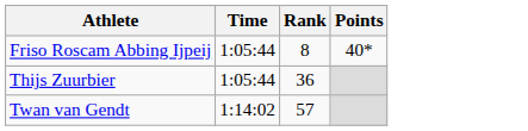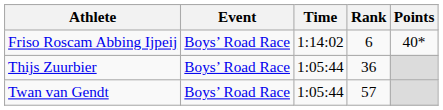 <table class="wikitable" border="1" style="font-size:90%">
 <tr>
 <th>Athlete</th>
+<th>Event</th>
 <th>Time</th>
 <th>Rank</th>
 <th>Points</th>
 </tr>
 <tr>
 <td><a href='#'>Friso Roscam Abbing Ijpeij</a></td>
-<td align=center>1:05:44</td>
-<td align=center>8</td>
+<td><a href='#'>Boys’ Road Race</a></td>
+<td align=center>1:14:02</td>
+<td align=center>6</td>
 <td align=center>40*</td>
 </tr>
 <tr>
 <td><a href='#'>Thijs Zuurbier</a></td>
+<td><a href='#'>Boys’ Road Race</a></td>
 <td align=center>1:05:44</td>
 <td align=center>36</td>
 <td bgcolor=#DCDCDC></td>
 </tr>
 <tr>
 <td><a href='#'>Twan van Gendt</a></td>
-<td align=center>1:14:02</td>
+<td><a href='#'>Boys’ Road Race</a></td>
+<td align=center>1:05:44</td>
 <td align=center>57</td>
 <td bgcolor=#DCDCDC></td>
 </tr>
 </table>
